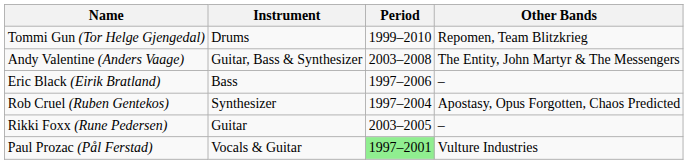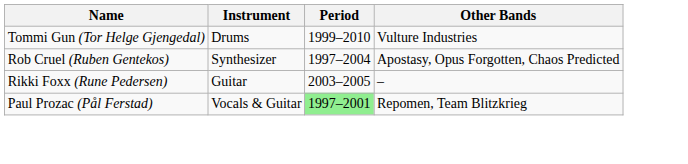 <table class="wikitable">
 <tr>
 <th>Name</th>
 <th>Instrument</th>
 <th>Period</th>
 <th>Other Bands</th>
 </tr>
 <tr>
 <td>Tommi Gun <em>(Tor Helge Gjengedal)</em></td>
 <td>Drums</td>
 <td>1999–2010</td>
-<td>Repomen, Team Blitzkrieg</td>
-</tr>
-<tr>
-<td>Andy Valentine <em>(Anders Vaage)</em></td>
-<td>Guitar, Bass & Synthesizer</td>
-<td>2003–2008</td>
-<td>The Entity, John Martyr & The Messengers</td>
-</tr>
-<tr>
-<td>Eric Black <em>(Eirik Bratland)</em></td>
-<td>Bass</td>
-<td>1997–2006</td>
-<td>–</td>
+<td>Vulture Industries</td>
 </tr>
 <tr>
 <td>Rob Cruel <em>(Ruben Gentekos)</em></td>
 <td>Synthesizer</td>
 <td>1997–2004</td>
 <td>Apostasy, Opus Forgotten, Chaos Predicted</td>
 </tr>
 <tr>
 <td>Rikki Foxx <em>(Rune Pedersen)</em></td>
 <td>Guitar</td>
 <td>2003–2005</td>
 <td>–</td>
 </tr>
 <tr>
 <td>Paul Prozac <em>(Pål Ferstad)</em></td>
 <td>Vocals & Guitar</td>
 <td style="background: lightgreen;">1997–2001</td>
-<td>Vulture Industries</td>
+<td>Repomen, Team Blitzkrieg</td>
 </tr>
 </table>
